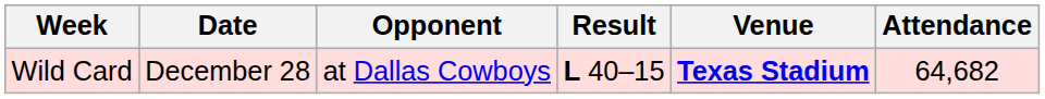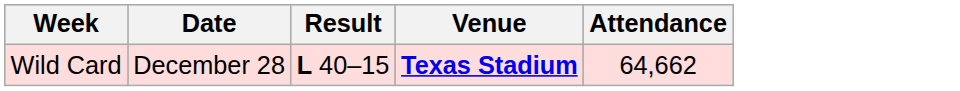 <table class="wikitable" style="text-align:center">
 <tr>
 <th>Week</th>
 <th>Date</th>
-<th>Opponent</th>
 <th>Result</th>
 <th>Venue</th>
 <th>Attendance</th>
 </tr>
 <tr style="background:#fdd">
 <td>Wild Card</td>
 <td>December 28</td>
-<td>at <a href='#'>Dallas Cowboys</a></td>
 <td><strong>L</strong> 40–15</td>
 <td><strong><a href='#'>Texas Stadium</a></strong></td>
-<td>64,682</td>
+<td>64,662</td>
 </tr>
 </table>
